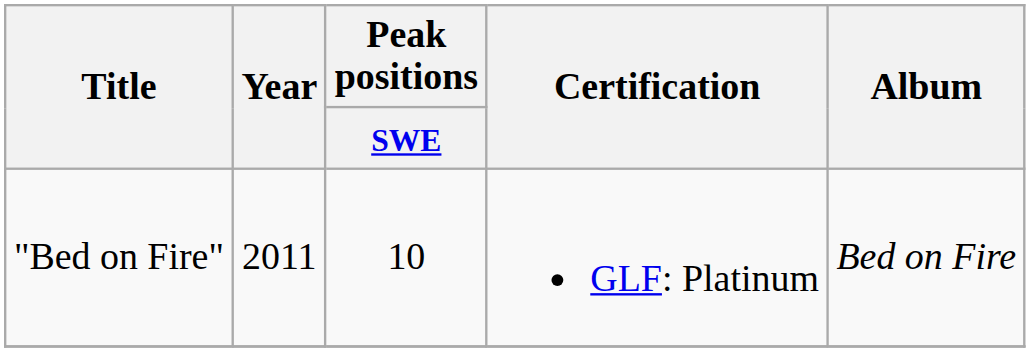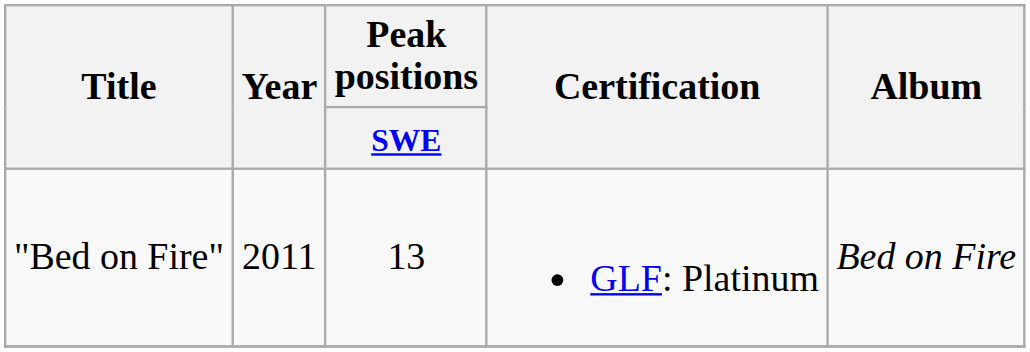 <table class="wikitable">
 <tr>
 <th align="center" rowspan="2">Title</th>
 <th align="center" rowspan="2">Year</th>
 <th align="center" colspan="1">Peak positions</th>
 <th align="center" rowspan="2">Certification</th>
 <th align="center" rowspan="2">Album</th>
 </tr>
 <tr>
 <th width="20"><small><a href='#'>SWE</a><br></small></th>
 </tr>
 <tr>
 <td>"Bed on Fire"</td>
 <td style="text-align:center;">2011</td>
-<td style="text-align:center;">10</td>
+<td style="text-align:center;">13</td>
 <td><br><ul><li><a href='#'>GLF</a>: Platinum</li></ul></td>
 <td style="text-align:center;"><em>Bed on Fire</em></td>
 </tr>
 <tr>
 </tr>
 </table>
